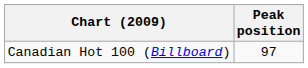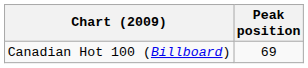 <table class="wikitable sortable">
 <tr>
 <th>Chart (2009)</th>
 <th>Peak<br>position</th>
 </tr>
 <tr>
 <td>Canadian Hot 100 (<a href='#'><em>Billboard</em></a>)</td>
-<td style="text-align:center;">97</td>
+<td style="text-align:center;">69</td>
 </tr>
 </table>
